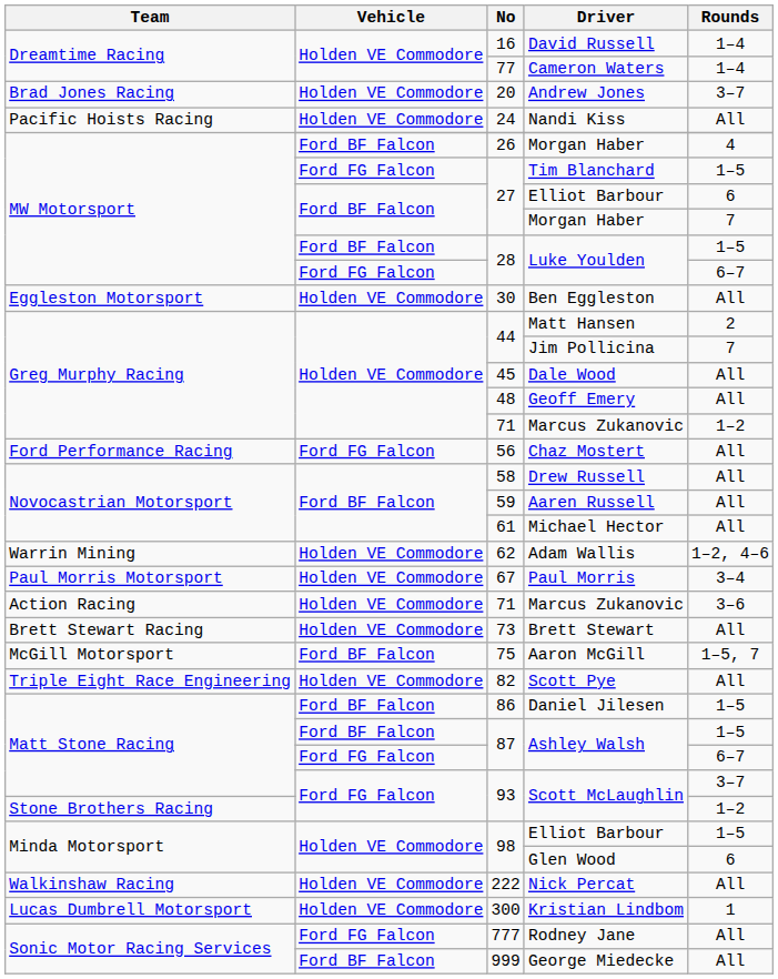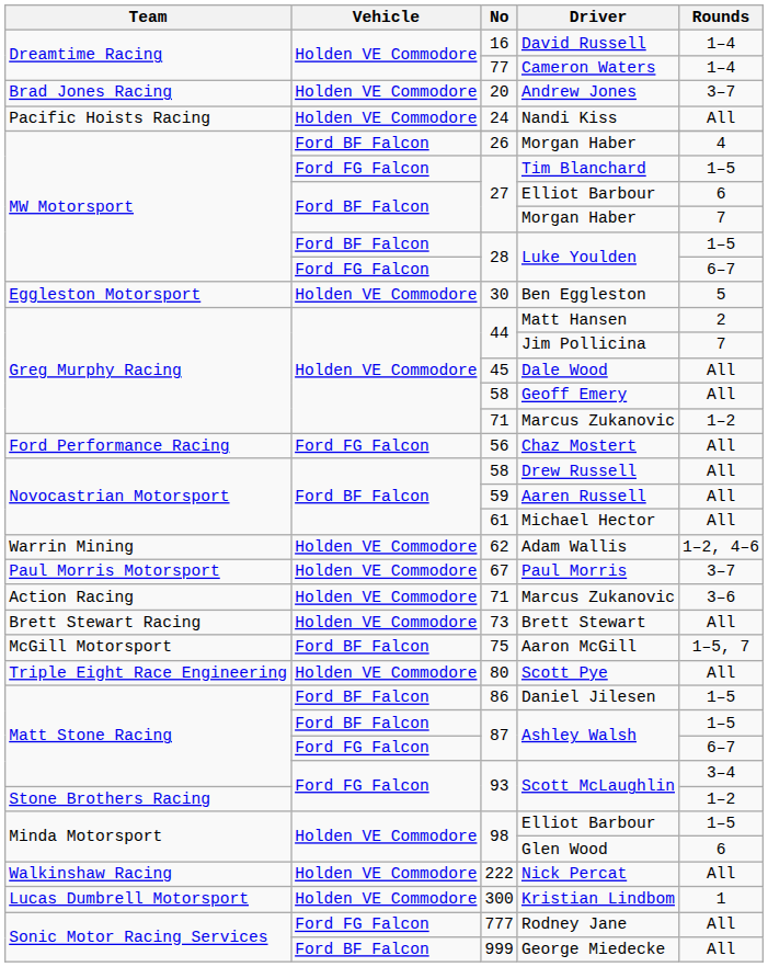 <table class="wikitable" style="font-size: 85%;">
 <tr>
 <th>Team</th>
 <th>Vehicle</th>
 <th>No</th>
 <th>Driver</th>
 <th>Rounds</th>
 </tr>
 <tr>
 <td rowspan=2><a href='#'>Dreamtime Racing</a></td>
 <td rowspan=2><a href='#'>Holden VE Commodore</a></td>
 <td style="text-align:center;">16</td>
 <td> <a href='#'>David Russell</a></td>
 <td style="text-align:center;">1–4</td>
 </tr>
 <tr>
 <td style="text-align:center;">77</td>
 <td> <a href='#'>Cameron Waters</a></td>
 <td style="text-align:center;">1–4</td>
 </tr>
 <tr>
 <td><a href='#'>Brad Jones Racing</a></td>
 <td><a href='#'>Holden VE Commodore</a></td>
 <td style="text-align:center;">20</td>
 <td> <a href='#'>Andrew Jones</a></td>
 <td style="text-align:center;">3–7</td>
 </tr>
 <tr>
 <td>Pacific Hoists Racing</td>
 <td><a href='#'>Holden VE Commodore</a></td>
 <td style="text-align:center;">24</td>
 <td> Nandi Kiss</td>
 <td style="text-align:center;">All</td>
 </tr>
 <tr>
 <td rowspan=7><a href='#'>MW Motorsport</a></td>
 </tr>
 <tr>
 <td><a href='#'>Ford BF Falcon</a></td>
 <td style="text-align:center;">26</td>
 <td> Morgan Haber</td>
 <td style="text-align:center;">4</td>
 </tr>
 <tr>
 <td><a href='#'>Ford FG Falcon</a></td>
 <td rowspan="3" style="text-align:center;">27</td>
 <td> <a href='#'>Tim Blanchard</a></td>
 <td style="text-align:center;">1–5</td>
 </tr>
 <tr>
 <td rowspan=2><a href='#'>Ford BF Falcon</a></td>
 <td> Elliot Barbour</td>
 <td style="text-align:center;">6</td>
 </tr>
 <tr>
 <td> Morgan Haber</td>
 <td style="text-align:center;">7</td>
 </tr>
 <tr>
 <td><a href='#'>Ford BF Falcon</a></td>
 <td rowspan="2" style="text-align:center;">28</td>
 <td rowspan=2> <a href='#'>Luke Youlden</a></td>
 <td style="text-align:center;">1–5</td>
 </tr>
 <tr>
 <td><a href='#'>Ford FG Falcon</a></td>
 <td style="text-align:center;">6–7</td>
 </tr>
 <tr>
 <td><a href='#'>Eggleston Motorsport</a></td>
 <td><a href='#'>Holden VE Commodore</a></td>
 <td style="text-align:center;">30</td>
 <td> Ben Eggleston</td>
-<td style="text-align:center;">All</td>
+<td style="text-align:center;">5</td>
 </tr>
 <tr>
 <td rowspan=5><a href='#'>Greg Murphy Racing</a></td>
 <td rowspan=5><a href='#'>Holden VE Commodore</a></td>
 <td rowspan="2" style="text-align:center;">44</td>
 <td> Matt Hansen</td>
 <td style="text-align:center;">2</td>
 </tr>
 <tr>
 <td> Jim Pollicina</td>
 <td style="text-align:center;">7</td>
 </tr>
 <tr>
 <td style="text-align:center;">45</td>
 <td> <a href='#'>Dale Wood</a></td>
 <td style="text-align:center;">All</td>
 </tr>
 <tr>
-<td style="text-align:center;">48</td>
+<td style="text-align:center;">58</td>
 <td> <a href='#'>Geoff Emery</a></td>
 <td style="text-align:center;">All</td>
 </tr>
 <tr>
 <td style="text-align:center;">71</td>
 <td> Marcus Zukanovic</td>
 <td style="text-align:center;">1–2</td>
 </tr>
 <tr>
 <td><a href='#'>Ford Performance Racing</a></td>
 <td><a href='#'>Ford FG Falcon</a></td>
 <td style="text-align:center;">56</td>
 <td> <a href='#'>Chaz Mostert</a></td>
 <td style="text-align:center;">All</td>
 </tr>
 <tr>
 <td rowspan=3><a href='#'>Novocastrian Motorsport</a></td>
 <td rowspan=3><a href='#'>Ford BF Falcon</a></td>
 <td style="text-align:center;">58</td>
 <td> <a href='#'>Drew Russell</a></td>
 <td style="text-align:center;">All</td>
 </tr>
 <tr>
 <td style="text-align:center;">59</td>
 <td> <a href='#'>Aaren Russell</a></td>
 <td style="text-align:center;">All</td>
 </tr>
 <tr>
 <td style="text-align:center;">61</td>
 <td> Michael Hector</td>
 <td style="text-align:center;">All</td>
 </tr>
 <tr>
 <td>Warrin Mining</td>
 <td><a href='#'>Holden VE Commodore</a></td>
 <td style="text-align:center;">62</td>
 <td> Adam Wallis</td>
 <td style="text-align:center;">1–2, 4–6</td>
 </tr>
 <tr>
 <td><a href='#'>Paul Morris Motorsport</a></td>
 <td><a href='#'>Holden VE Commodore</a></td>
 <td style="text-align:center;">67</td>
 <td> <a href='#'>Paul Morris</a></td>
-<td style="text-align:center;">3–4</td>
+<td style="text-align:center;">3–7</td>
 </tr>
 <tr>
 <td>Action Racing</td>
 <td><a href='#'>Holden VE Commodore</a></td>
 <td style="text-align:center;">71</td>
 <td> Marcus Zukanovic</td>
 <td style="text-align:center;">3–6</td>
 </tr>
 <tr>
 <td>Brett Stewart Racing</td>
 <td><a href='#'>Holden VE Commodore</a></td>
 <td style="text-align:center;">73</td>
 <td> Brett Stewart</td>
 <td style="text-align:center;">All</td>
 </tr>
 <tr>
 <td>McGill Motorsport</td>
 <td><a href='#'>Ford BF Falcon</a></td>
 <td style="text-align:center;">75</td>
 <td> Aaron McGill</td>
 <td style="text-align:center;">1–5, 7</td>
 </tr>
 <tr>
 <td><a href='#'>Triple Eight Race Engineering</a></td>
 <td><a href='#'>Holden VE Commodore</a></td>
-<td style="text-align:center;">82</td>
+<td style="text-align:center;">80</td>
 <td> <a href='#'>Scott Pye</a></td>
 <td style="text-align:center;">All</td>
 </tr>
 <tr>
 <td rowspan=4><a href='#'>Matt Stone Racing</a></td>
 <td><a href='#'>Ford BF Falcon</a></td>
 <td style="text-align:center;">86</td>
 <td> Daniel Jilesen</td>
 <td style="text-align:center;">1–5</td>
 </tr>
 <tr>
 <td><a href='#'>Ford BF Falcon</a></td>
 <td rowspan="2" style="text-align:center;">87</td>
 <td rowspan=2> <a href='#'>Ashley Walsh</a></td>
 <td style="text-align:center;">1–5</td>
 </tr>
 <tr>
 <td><a href='#'>Ford FG Falcon</a></td>
 <td style="text-align:center;">6–7</td>
 </tr>
 <tr>
 <td rowspan=2><a href='#'>Ford FG Falcon</a></td>
 <td style="text-align:center;" rowspan=2>93</td>
 <td rowspan=2> <a href='#'>Scott McLaughlin</a></td>
-<td style="text-align:center;">3–7</td>
+<td style="text-align:center;">3–4</td>
 </tr>
 <tr>
 <td><a href='#'>Stone Brothers Racing</a></td>
 <td style="text-align:center;">1–2</td>
 </tr>
 <tr>
 <td rowspan=2>Minda Motorsport</td>
 <td rowspan=2><a href='#'>Holden VE Commodore</a></td>
 <td rowspan="2" style="text-align:center;">98</td>
 <td> Elliot Barbour</td>
 <td style="text-align:center;">1–5</td>
 </tr>
 <tr>
 <td> Glen Wood</td>
 <td style="text-align:center;">6</td>
 </tr>
 <tr>
 <td><a href='#'>Walkinshaw Racing</a></td>
 <td><a href='#'>Holden VE Commodore</a></td>
 <td style="text-align:center;">222</td>
 <td> <a href='#'>Nick Percat</a></td>
 <td style="text-align:center;">All</td>
 </tr>
 <tr>
 <td><a href='#'>Lucas Dumbrell Motorsport</a></td>
 <td><a href='#'>Holden VE Commodore</a></td>
 <td style="text-align:center;">300</td>
 <td> <a href='#'>Kristian Lindbom</a></td>
 <td style="text-align:center;">1</td>
 </tr>
 <tr>
 <td rowspan=2><a href='#'>Sonic Motor Racing Services</a></td>
 <td><a href='#'>Ford FG Falcon</a></td>
 <td style="text-align:center;">777</td>
 <td> Rodney Jane</td>
 <td style="text-align:center;">All</td>
 </tr>
 <tr>
 <td><a href='#'>Ford BF Falcon</a></td>
 <td style="text-align:center;">999</td>
 <td> George Miedecke</td>
 <td style="text-align:center;">All</td>
 </tr>
 </table>
